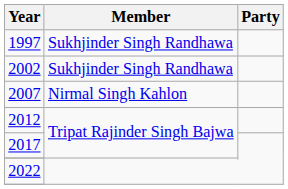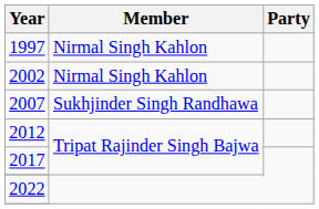 <table class="wikitable sortable">
 <tr>
 <th>Year</th>
 <th>Member</th>
 <th colspan="2">Party</th>
 </tr>
 <tr>
 <td><a href='#'>1997</a></td>
-<td><a href='#'>Sukhjinder Singh Randhawa</a></td>
+<td><a href='#'>Nirmal Singh Kahlon</a></td>
 <td></td>
 </tr>
 <tr>
 <td><a href='#'>2002</a></td>
-<td><a href='#'>Sukhjinder Singh Randhawa</a></td>
+<td><a href='#'>Nirmal Singh Kahlon</a></td>
 <td></td>
 </tr>
 <tr>
 <td><a href='#'>2007</a></td>
-<td><a href='#'>Nirmal Singh Kahlon</a></td>
+<td><a href='#'>Sukhjinder Singh Randhawa</a></td>
 <td></td>
 </tr>
 <tr>
 <td><a href='#'>2012</a></td>
 <td rowspan=3><a href='#'>Tripat Rajinder Singh Bajwa</a></td>
 <td></td>
 </tr>
 <tr>
 <td><a href='#'>2017</a></td>
 </tr>
 <tr>
 </tr>
 <tr>
 <td><a href='#'>2022</a></td>
 </tr>
 <tr>
 </tr>
 </table>
